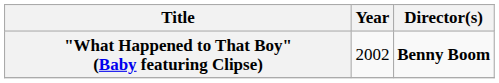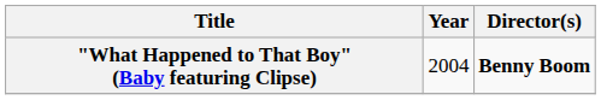 <table class="wikitable plainrowheaders" style="text-align:center;">
 <tr>
 <th scope="col" style="width:20em;">Title</th>
 <th scope="col">Year</th>
 <th scope="col">Director(s)</th>
 </tr>
 <tr>
 <th scope="row">"What Happened to That Boy"<br><span>(<a href='#'>Baby</a> featuring Clipse)</span></th>
-<td>2002</td>
+<td>2004</td>
 <td><strong>Benny Boom</strong></td>
 </tr>
 <tr>
 </tr>
 </table>
